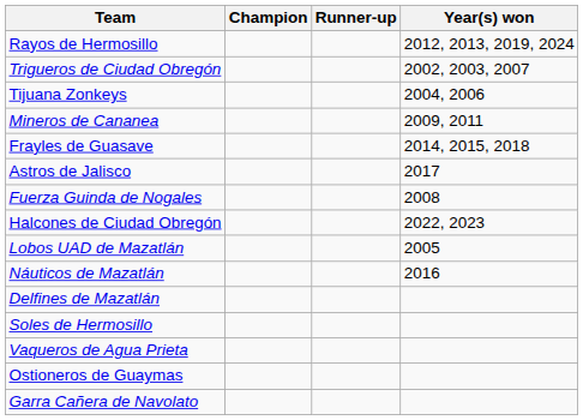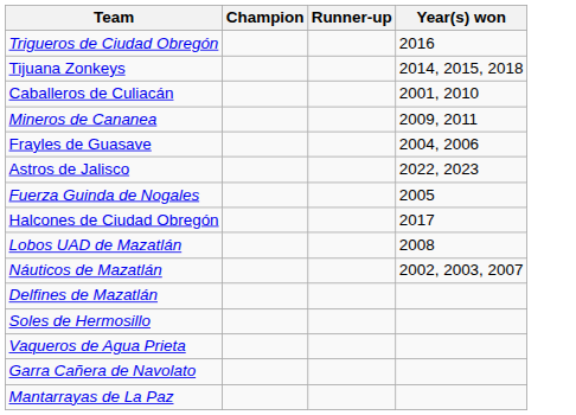 <table class="wikitable sortable">
 <tr>
 <th>Team</th>
 <th>Champion</th>
 <th>Runner-up</th>
 <th>Year(s) won</th>
 </tr>
 <tr>
-<td><a href='#'>Rayos de Hermosillo</a></td>
-<td></td>
-<td></td>
-<td>2012, 2013, 2019, 2024</td>
-</tr>
-<tr>
 <td><em><a href='#'>Trigueros de Ciudad Obregón</a></em></td>
 <td></td>
 <td></td>
-<td>2002, 2003, 2007</td>
+<td>2016</td>
 </tr>
 <tr>
 <td><a href='#'>Tijuana Zonkeys</a></td>
 <td></td>
 <td></td>
-<td>2004, 2006</td>
+<td>2014, 2015, 2018</td>
+</tr>
+<tr>
+<td><a href='#'>Caballeros de Culiacán</a></td>
+<td></td>
+<td></td>
+<td>2001, 2010</td>
 </tr>
 <tr>
 <td><em><a href='#'>Mineros de Cananea</a></em></td>
 <td></td>
 <td></td>
 <td>2009, 2011</td>
 </tr>
 <tr>
 <td><a href='#'>Frayles de Guasave</a></td>
 <td></td>
 <td></td>
-<td>2014, 2015, 2018</td>
+<td>2004, 2006</td>
 </tr>
 <tr>
 <td><a href='#'>Astros de Jalisco</a></td>
 <td></td>
 <td></td>
-<td>2017</td>
+<td>2022, 2023</td>
 </tr>
 <tr>
 <td><em><a href='#'>Fuerza Guinda de Nogales</a></em></td>
 <td></td>
 <td></td>
-<td>2008</td>
+<td>2005</td>
 </tr>
 <tr>
 <td><a href='#'>Halcones de Ciudad Obregón</a></td>
 <td></td>
 <td></td>
-<td>2022, 2023</td>
+<td>2017</td>
 </tr>
 <tr>
 <td><em><a href='#'>Lobos UAD de Mazatlán</a></em></td>
 <td></td>
 <td></td>
-<td>2005</td>
+<td>2008</td>
 </tr>
 <tr>
 <td><em><a href='#'>Náuticos de Mazatlán</a></em></td>
 <td></td>
 <td></td>
-<td>2016</td>
+<td>2002, 2003, 2007</td>
 </tr>
 <tr>
 <td><em><a href='#'>Delfines de Mazatlán</a></em></td>
 <td></td>
 <td></td>
 <td></td>
 </tr>
 <tr>
 <td><em><a href='#'>Soles de Hermosillo</a></em></td>
 <td></td>
 <td></td>
 <td></td>
 </tr>
 <tr>
 <td><em><a href='#'>Vaqueros de Agua Prieta</a></em></td>
 <td></td>
 <td></td>
 <td></td>
 </tr>
 <tr>
-<td><a href='#'>Ostioneros de Guaymas</a></td>
+<td><em><a href='#'>Garra Cañera de Navolato</a></em></td>
 <td></td>
 <td></td>
 <td></td>
 </tr>
 <tr>
-<td><em><a href='#'>Garra Cañera de Navolato</a></em></td>
+<td><em><a href='#'>Mantarrayas de La Paz</a></em></td>
 <td></td>
 <td></td>
 <td></td>
 </tr>
 </table>
